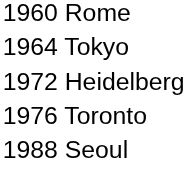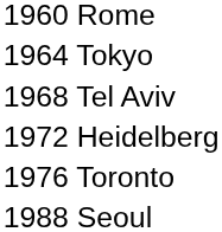 <table>
 <tr>
 <td>1960 Rome <br></td>
 <td></td>
 <td></td>
 <td></td>
 </tr>
 <tr>
 <td>1964 Tokyo <br></td>
+<td></td>
+<td></td>
+<td></td>
+</tr>
+<tr>
+<td>1968 Tel Aviv <br></td>
 <td></td>
 <td></td>
 <td></td>
 </tr>
 <tr>
 <td>1972 Heidelberg <br></td>
 <td></td>
 <td></td>
 <td></td>
 </tr>
 <tr>
 <td>1976 Toronto <br></td>
 <td></td>
 <td></td>
 <td></td>
 </tr>
 <tr>
 <td>1988 Seoul <br></td>
 <td></td>
 <td></td>
 <td></td>
 </tr>
 </table>
